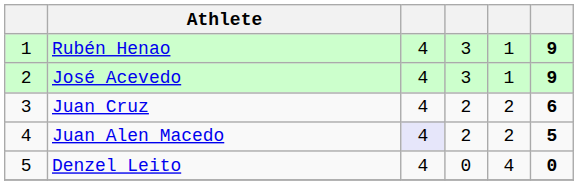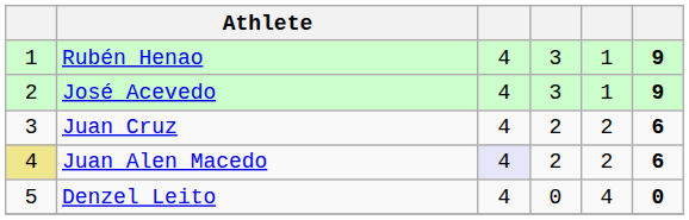 <table class="wikitable" style="text-align: center; font-size:100% ">
 <tr>
 <th width=25></th>
 <th width=250>Athlete</th>
 <th width=25></th>
 <th width=25></th>
 <th width=25></th>
 <th width=25></th>
 </tr>
 <tr bgcolor="ccffcc">
 <td>1</td>
 <td align=left> <a href='#'>Rubén Henao</a></td>
 <td>4</td>
 <td>3</td>
 <td>1</td>
 <td><strong>9</strong></td>
 </tr>
 <tr bgcolor="ccffcc">
 <td>2</td>
 <td align=left> <a href='#'>José Acevedo</a></td>
 <td>4</td>
 <td>3</td>
 <td>1</td>
 <td><strong>9</strong></td>
 </tr>
 <tr>
 <td>3</td>
 <td align=left> <a href='#'>Juan Cruz</a></td>
 <td>4</td>
 <td>2</td>
 <td>2</td>
 <td><strong>6</strong></td>
 </tr>
 <tr>
-<td>4</td>
+<td style="background: khaki;">4</td>
 <td align=left> <a href='#'>Juan Alen Macedo</a></td>
 <td style="background: lavender;">4</td>
 <td>2</td>
 <td>2</td>
-<td><strong>5</strong></td>
+<td><strong>6</strong></td>
 </tr>
 <tr>
 <td>5</td>
 <td align=left> <a href='#'>Denzel Leito</a></td>
 <td>4</td>
 <td>0</td>
 <td>4</td>
 <td><strong>0</strong></td>
 </tr>
 <tr>
 </tr>
 </table>
